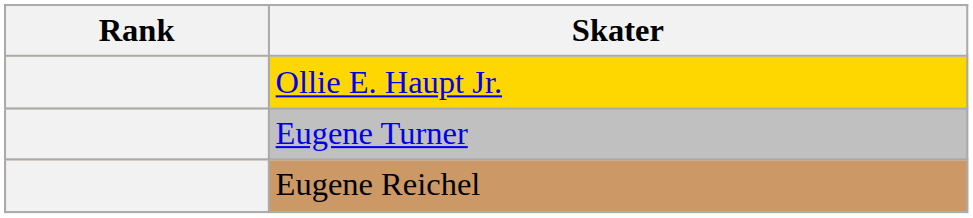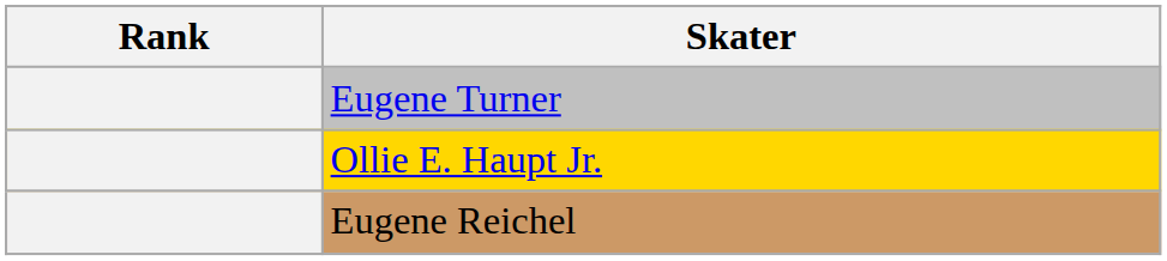 <table class="wikitable unsortable" style="text-align:left; width:30%">
 <tr>
 <th scope="col">Rank</th>
 <th scope="col">Skater</th>
 </tr>
+<tr bgcolor="silver">
+<th scope="row"></th>
+<td><a href='#'>Eugene Turner</a></td>
+</tr>
 <tr bgcolor="gold">
 <th scope="row"></th>
 <td><a href='#'>Ollie E. Haupt Jr.</a></td>
-</tr>
-<tr bgcolor="silver">
-<th scope="row"></th>
-<td><a href='#'>Eugene Turner</a></td>
 </tr>
 <tr bgcolor="cc9966">
 <th scope="row"></th>
 <td>Eugene Reichel</td>
 </tr>
 </table>
